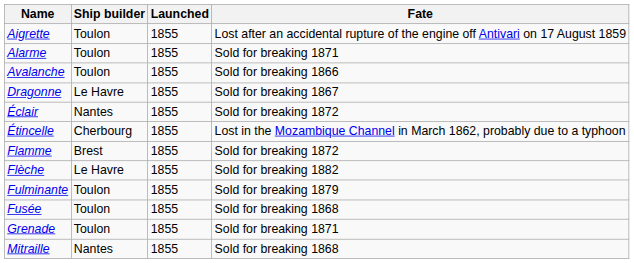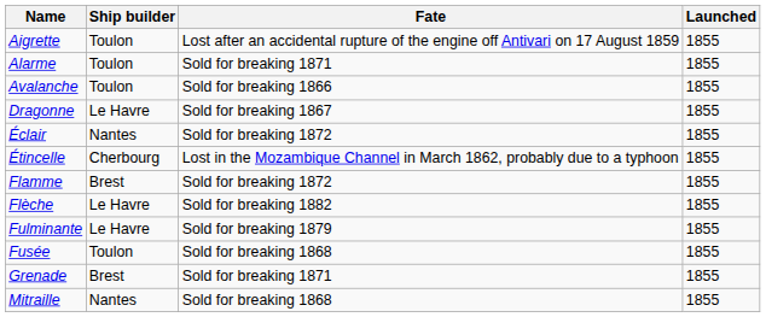 <table class="wikitable" style="text-align:left">
 <tr>
 <th>Name</th>
 <th>Ship builder</th>
+<th>Fate</th>
 <th>Launched</th>
-<th>Fate</th>
 </tr>
 <tr>
 <td><a href='#'><em>Aigrette</em></a></td>
 <td>Toulon</td>
+<td>Lost after an accidental rupture of the engine off <a href='#'>Antivari</a> on 17 August 1859</td>
 <td>1855</td>
-<td>Lost after an accidental rupture of the engine off <a href='#'>Antivari</a> on 17 August 1859</td>
 </tr>
 <tr>
 <td><a href='#'><em>Alarme</em></a></td>
 <td>Toulon</td>
+<td>Sold for breaking 1871</td>
 <td>1855</td>
-<td>Sold for breaking 1871</td>
 </tr>
 <tr>
 <td><a href='#'><em>Avalanche</em></a></td>
 <td>Toulon</td>
+<td>Sold for breaking 1866</td>
 <td>1855</td>
-<td>Sold for breaking 1866</td>
 </tr>
 <tr>
 <td><a href='#'><em>Dragonne</em></a></td>
 <td>Le Havre</td>
+<td>Sold for breaking 1867</td>
 <td>1855</td>
-<td>Sold for breaking 1867</td>
 </tr>
 <tr>
 <td><a href='#'><em>Éclair</em></a></td>
 <td>Nantes</td>
+<td>Sold for breaking 1872</td>
 <td>1855</td>
-<td>Sold for breaking 1872</td>
 </tr>
 <tr>
 <td><a href='#'><em>Étincelle</em></a></td>
 <td>Cherbourg</td>
+<td>Lost in the <a href='#'>Mozambique Channel</a> in March 1862, probably due to a typhoon</td>
 <td>1855</td>
-<td>Lost in the <a href='#'>Mozambique Channel</a> in March 1862, probably due to a typhoon</td>
 </tr>
 <tr>
 <td><a href='#'><em>Flamme</em></a></td>
 <td>Brest</td>
+<td>Sold for breaking 1872</td>
 <td>1855</td>
-<td>Sold for breaking 1872</td>
 </tr>
 <tr>
 <td><a href='#'><em>Flèche</em></a></td>
 <td>Le Havre</td>
+<td>Sold for breaking 1882</td>
 <td>1855</td>
-<td>Sold for breaking 1882</td>
 </tr>
 <tr>
 <td><a href='#'><em>Fulminante</em></a></td>
-<td>Toulon</td>
+<td>Le Havre</td>
+<td>Sold for breaking 1879</td>
 <td>1855</td>
-<td>Sold for breaking 1879</td>
 </tr>
 <tr>
 <td><a href='#'><em>Fusée</em></a></td>
 <td>Toulon</td>
+<td>Sold for breaking 1868</td>
 <td>1855</td>
-<td>Sold for breaking 1868</td>
 </tr>
 <tr>
 <td><a href='#'><em>Grenade</em></a></td>
-<td>Toulon</td>
+<td>Brest</td>
+<td>Sold for breaking 1871</td>
 <td>1855</td>
-<td>Sold for breaking 1871</td>
 </tr>
 <tr>
 <td><a href='#'><em>Mitraille</em></a></td>
 <td>Nantes</td>
+<td>Sold for breaking 1868</td>
 <td>1855</td>
-<td>Sold for breaking 1868</td>
 </tr>
 </table>
